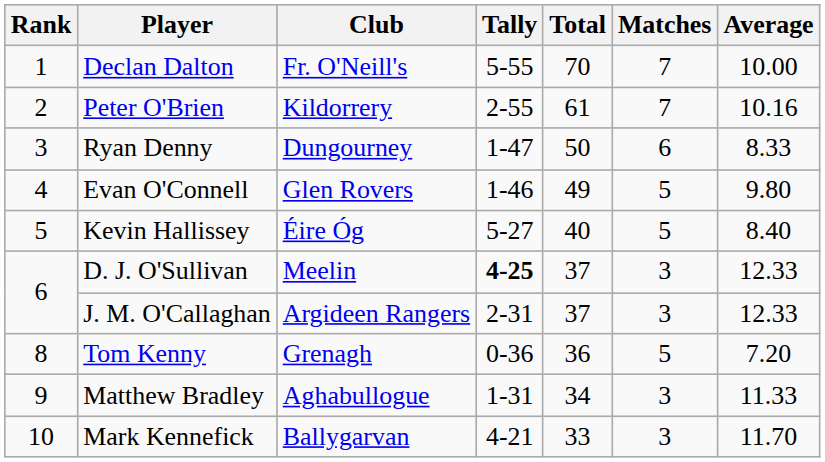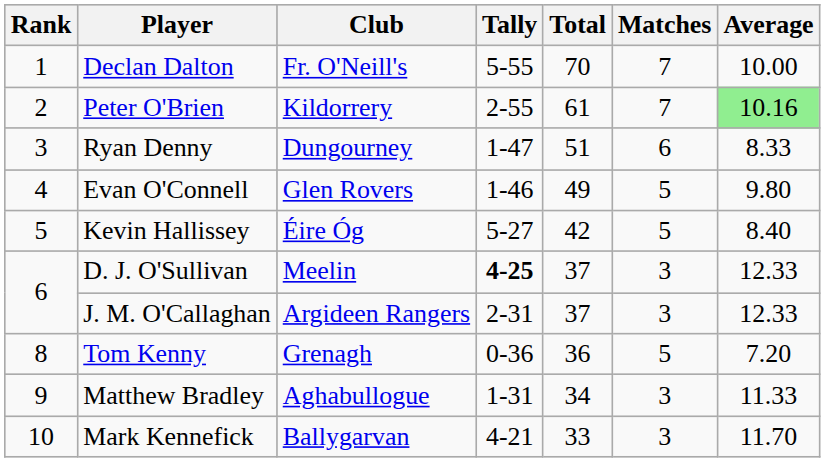 <table class="wikitable">
 <tr>
 <th>Rank</th>
 <th>Player</th>
 <th>Club</th>
 <th>Tally</th>
 <th>Total</th>
 <th>Matches</th>
 <th>Average</th>
 </tr>
 <tr>
 <td rowspan="1" style="text-align:center;">1</td>
 <td><a href='#'>Declan Dalton</a></td>
 <td><a href='#'>Fr. O'Neill's</a></td>
 <td align=center>5-55</td>
 <td align=center>70</td>
 <td align=center>7</td>
 <td align=center>10.00</td>
 </tr>
 <tr>
 <td rowspan="1" style="text-align:center;">2</td>
 <td><a href='#'>Peter O'Brien</a></td>
 <td><a href='#'>Kildorrery</a></td>
 <td align=center>2-55</td>
 <td align=center>61</td>
 <td align=center>7</td>
-<td align=center>10.16</td>
+<td align=center style="background: lightgreen;">10.16</td>
 </tr>
 <tr>
 <td rowspan="1" style="text-align:center;">3</td>
 <td>Ryan Denny</td>
 <td><a href='#'>Dungourney</a></td>
 <td align=center>1-47</td>
-<td align=center>50</td>
+<td align=center>51</td>
 <td align=center>6</td>
 <td align=center>8.33</td>
 </tr>
 <tr>
 <td rowspan="1" style="text-align:center;">4</td>
 <td>Evan O'Connell</td>
 <td><a href='#'>Glen Rovers</a></td>
 <td align=center>1-46</td>
 <td align=center>49</td>
 <td align=center>5</td>
 <td align=center>9.80</td>
 </tr>
 <tr>
 <td rowspan="1" style="text-align:center;">5</td>
 <td>Kevin Hallissey</td>
 <td><a href='#'>Éire Óg</a></td>
 <td align=center>5-27</td>
-<td align=center>40</td>
+<td align=center>42</td>
 <td align=center>5</td>
 <td align=center>8.40</td>
 </tr>
 <tr>
 <td rowspan="2" style="text-align:center;">6</td>
 <td>D. J. O'Sullivan</td>
 <td><a href='#'>Meelin</a></td>
 <td align=center><strong>4-25</strong></td>
 <td align=center>37</td>
 <td align=center>3</td>
 <td align=center>12.33</td>
 </tr>
 <tr>
 <td>J. M. O'Callaghan</td>
 <td><a href='#'>Argideen Rangers</a></td>
 <td align=center>2-31</td>
 <td align=center>37</td>
 <td align=center>3</td>
 <td align=center>12.33</td>
 </tr>
 <tr>
 <td rowspan="1" style="text-align:center;">8</td>
 <td><a href='#'>Tom Kenny</a></td>
 <td><a href='#'>Grenagh</a></td>
 <td align=center>0-36</td>
 <td align=center>36</td>
 <td align=center>5</td>
 <td align=center>7.20</td>
 </tr>
 <tr>
 <td rowspan="1" style="text-align:center;">9</td>
 <td>Matthew Bradley</td>
 <td><a href='#'>Aghabullogue</a></td>
 <td align=center>1-31</td>
 <td align=center>34</td>
 <td align=center>3</td>
 <td align=center>11.33</td>
 </tr>
 <tr>
 <td rowspan="1" style="text-align:center;">10</td>
 <td>Mark Kennefick</td>
 <td><a href='#'>Ballygarvan</a></td>
 <td align=center>4-21</td>
 <td align=center>33</td>
 <td align=center>3</td>
 <td align=center>11.70</td>
 </tr>
 </table>
